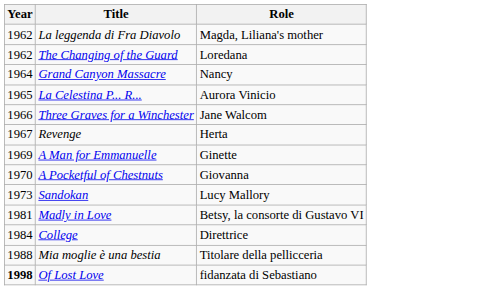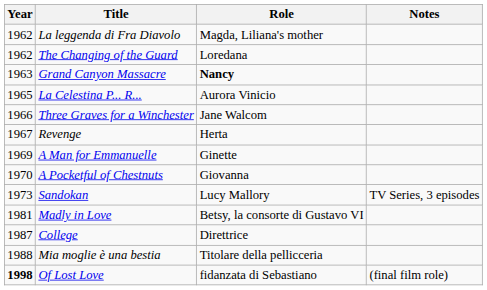 <table class="wikitable">
 <tr>
 <th>Year</th>
 <th>Title</th>
 <th>Role</th>
+<th>Notes</th>
 </tr>
 <tr>
 <td>1962</td>
 <td><em>La leggenda di Fra Diavolo</em></td>
 <td>Magda, Liliana's mother</td>
+<td></td>
 </tr>
 <tr>
 <td>1962</td>
 <td><em><a href='#'>The Changing of the Guard</a></em></td>
 <td>Loredana</td>
+<td></td>
 </tr>
 <tr>
-<td>1964</td>
+<td>1963</td>
 <td><em><a href='#'>Grand Canyon Massacre</a></em></td>
-<td>Nancy</td>
+<td><strong>Nancy</strong></td>
+<td></td>
 </tr>
 <tr>
 <td>1965</td>
 <td><em><a href='#'>La Celestina P... R...</a></em></td>
 <td>Aurora Vinicio</td>
+<td></td>
 </tr>
 <tr>
 <td>1966</td>
 <td><em><a href='#'>Three Graves for a Winchester</a></em></td>
 <td>Jane Walcom</td>
+<td></td>
 </tr>
 <tr>
 <td>1967</td>
 <td><em>Revenge</em></td>
 <td>Herta</td>
+<td></td>
 </tr>
 <tr>
 <td>1969</td>
 <td><em><a href='#'>A Man for Emmanuelle</a></em></td>
 <td>Ginette</td>
+<td></td>
 </tr>
 <tr>
 <td>1970</td>
 <td><em><a href='#'>A Pocketful of Chestnuts</a></em></td>
 <td>Giovanna</td>
+<td></td>
 </tr>
 <tr>
 <td>1973</td>
 <td><em><a href='#'>Sandokan</a></em></td>
 <td>Lucy Mallory</td>
+<td>TV Series, 3 episodes</td>
 </tr>
 <tr>
 <td>1981</td>
 <td><em><a href='#'>Madly in Love</a></em></td>
 <td>Betsy, la consorte di Gustavo VI</td>
+<td></td>
 </tr>
 <tr>
-<td>1984</td>
+<td>1987</td>
 <td><em><a href='#'>College</a></em></td>
 <td>Direttrice</td>
+<td></td>
 </tr>
 <tr>
 <td>1988</td>
 <td><em>Mia moglie è una bestia</em></td>
 <td>Titolare della pellicceria</td>
+<td></td>
 </tr>
 <tr>
 <td><strong>1998</strong></td>
 <td><em><a href='#'>Of Lost Love</a></em></td>
 <td>fidanzata di Sebastiano</td>
+<td>(final film role)</td>
 </tr>
 </table>
